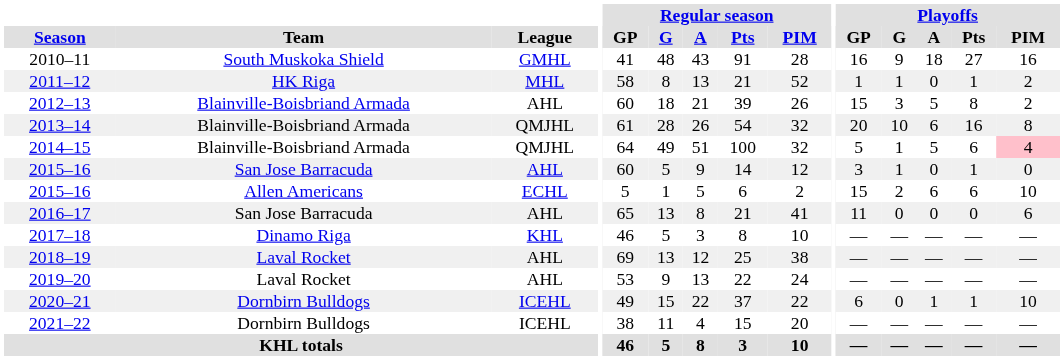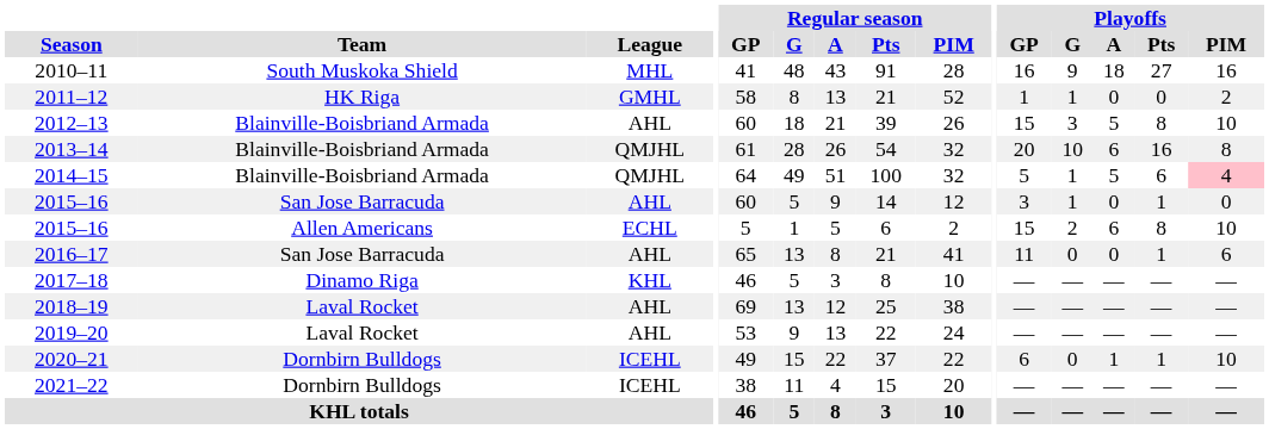 <table border="0" cellpadding="1" cellspacing="0" style="text-align:center; width:60em">
 <tr bgcolor="#e0e0e0">
 <th colspan="3"  bgcolor="#ffffff"></th>
 <th rowspan="99" bgcolor="#ffffff"></th>
 <th colspan="5"><a href='#'>Regular season</a></th>
 <th rowspan="99" bgcolor="#ffffff"></th>
 <th colspan="5"><a href='#'>Playoffs</a></th>
 </tr>
 <tr bgcolor="#e0e0e0">
 <th><a href='#'>Season</a></th>
 <th>Team</th>
 <th>League</th>
 <th>GP</th>
 <th><a href='#'>G</a></th>
 <th><a href='#'>A</a></th>
 <th><a href='#'>Pts</a></th>
 <th><a href='#'>PIM</a></th>
 <th>GP</th>
 <th>G</th>
 <th>A</th>
 <th>Pts</th>
 <th>PIM</th>
 </tr>
 <tr>
 <td>2010–11</td>
 <td><a href='#'>South Muskoka Shield</a></td>
-<td><a href='#'>GMHL</a></td>
+<td><a href='#'>MHL</a></td>
 <td>41</td>
 <td>48</td>
 <td>43</td>
 <td>91</td>
 <td>28</td>
 <td>16</td>
 <td>9</td>
 <td>18</td>
 <td>27</td>
 <td>16</td>
 </tr>
 <tr bgcolor="#f0f0f0">
 <td><a href='#'>2011–12</a></td>
 <td><a href='#'>HK Riga</a></td>
-<td><a href='#'>MHL</a></td>
+<td><a href='#'>GMHL</a></td>
 <td>58</td>
 <td>8</td>
 <td>13</td>
 <td>21</td>
 <td>52</td>
 <td>1</td>
 <td>1</td>
 <td>0</td>
-<td>1</td>
+<td>0</td>
 <td>2</td>
 </tr>
 <tr>
 <td><a href='#'>2012–13</a></td>
 <td><a href='#'>Blainville-Boisbriand Armada</a></td>
 <td>AHL</td>
 <td>60</td>
 <td>18</td>
 <td>21</td>
 <td>39</td>
 <td>26</td>
 <td>15</td>
 <td>3</td>
 <td>5</td>
 <td>8</td>
-<td>2</td>
+<td>10</td>
 </tr>
 <tr bgcolor="#f0f0f0">
 <td><a href='#'>2013–14</a></td>
 <td>Blainville-Boisbriand Armada</td>
 <td>QMJHL</td>
 <td>61</td>
 <td>28</td>
 <td>26</td>
 <td>54</td>
 <td>32</td>
 <td>20</td>
 <td>10</td>
 <td>6</td>
 <td>16</td>
 <td>8</td>
 </tr>
 <tr>
 <td><a href='#'>2014–15</a></td>
 <td>Blainville-Boisbriand Armada</td>
 <td>QMJHL</td>
 <td>64</td>
 <td>49</td>
 <td>51</td>
 <td>100</td>
 <td>32</td>
 <td>5</td>
 <td>1</td>
 <td>5</td>
 <td>6</td>
 <td style="background: pink;">4</td>
 </tr>
 <tr>
 </tr>
 <tr bgcolor="#f0f0f0">
 <td><a href='#'>2015–16</a></td>
 <td><a href='#'>San Jose Barracuda</a></td>
 <td><a href='#'>AHL</a></td>
 <td>60</td>
 <td>5</td>
 <td>9</td>
 <td>14</td>
 <td>12</td>
 <td>3</td>
 <td>1</td>
 <td>0</td>
 <td>1</td>
 <td>0</td>
 </tr>
 <tr>
 <td><a href='#'>2015–16</a></td>
 <td><a href='#'>Allen Americans</a></td>
 <td><a href='#'>ECHL</a></td>
 <td>5</td>
 <td>1</td>
 <td>5</td>
 <td>6</td>
 <td>2</td>
 <td>15</td>
 <td>2</td>
 <td>6</td>
-<td>6</td>
+<td>8</td>
 <td>10</td>
 </tr>
 <tr bgcolor="#f0f0f0">
 <td><a href='#'>2016–17</a></td>
 <td>San Jose Barracuda</td>
 <td>AHL</td>
 <td>65</td>
 <td>13</td>
 <td>8</td>
 <td>21</td>
 <td>41</td>
 <td>11</td>
 <td>0</td>
 <td>0</td>
-<td>0</td>
+<td>1</td>
 <td>6</td>
 </tr>
 <tr>
 <td><a href='#'>2017–18</a></td>
 <td><a href='#'>Dinamo Riga</a></td>
 <td><a href='#'>KHL</a></td>
 <td>46</td>
 <td>5</td>
 <td>3</td>
 <td>8</td>
 <td>10</td>
 <td>—</td>
 <td>—</td>
 <td>—</td>
 <td>—</td>
 <td>—</td>
 </tr>
 <tr bgcolor="#f0f0f0">
 <td><a href='#'>2018–19</a></td>
 <td><a href='#'>Laval Rocket</a></td>
 <td>AHL</td>
 <td>69</td>
 <td>13</td>
 <td>12</td>
 <td>25</td>
 <td>38</td>
 <td>—</td>
 <td>—</td>
 <td>—</td>
 <td>—</td>
 <td>—</td>
 </tr>
 <tr>
 <td><a href='#'>2019–20</a></td>
 <td>Laval Rocket</td>
 <td>AHL</td>
 <td>53</td>
 <td>9</td>
 <td>13</td>
 <td>22</td>
 <td>24</td>
 <td>—</td>
 <td>—</td>
 <td>—</td>
 <td>—</td>
 <td>—</td>
 </tr>
 <tr bgcolor="#f0f0f0">
 <td><a href='#'>2020–21</a></td>
 <td><a href='#'>Dornbirn Bulldogs</a></td>
 <td><a href='#'>ICEHL</a></td>
 <td>49</td>
 <td>15</td>
 <td>22</td>
 <td>37</td>
 <td>22</td>
 <td>6</td>
 <td>0</td>
 <td>1</td>
 <td>1</td>
 <td>10</td>
 </tr>
 <tr>
 <td><a href='#'>2021–22</a></td>
 <td>Dornbirn Bulldogs</td>
 <td>ICEHL</td>
 <td>38</td>
 <td>11</td>
 <td>4</td>
 <td>15</td>
 <td>20</td>
 <td>—</td>
 <td>—</td>
 <td>—</td>
 <td>—</td>
 <td>—</td>
 </tr>
 <tr bgcolor="#e0e0e0">
 <th colspan="3">KHL totals</th>
 <th>46</th>
 <th>5</th>
 <th>8</th>
 <th>3</th>
 <th>10</th>
 <th>—</th>
 <th>—</th>
 <th>—</th>
 <th>—</th>
 <th>—</th>
 </tr>
 </table>
